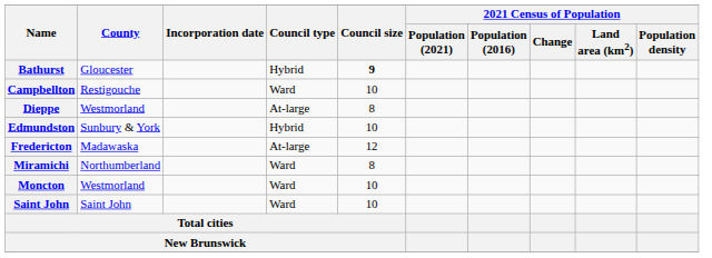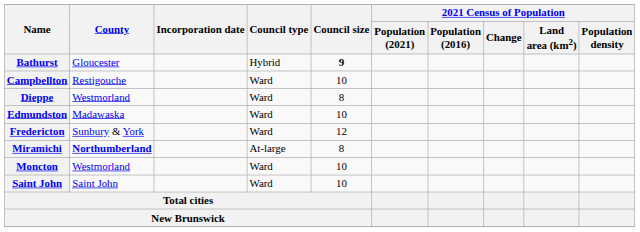 <table class="wikitable sortable">
 <tr>
 </tr>
 <tr>
 <th scope="col" rowspan=2>Name</th>
 <th scope="col" rowspan=2><a href='#'>County</a></th>
 <th scope="col" rowspan=2>Incorporation date</th>
 <th scope="col" rowspan=2>Council type</th>
 <th scope="col" rowspan=2>Council size</th>
 <th scope="colgroup" colspan=5><a href='#'>2021 Census of Population</a></th>
 </tr>
 <tr>
 <th scope="col">Population<br>(2021)</th>
 <th scope="col">Population<br>(2016)</th>
 <th scope="col">Change</th>
 <th scope="col">Land<br>area (km<sup>2</sup>)</th>
 <th scope="col">Population<br>density</th>
 </tr>
 <tr>
 <th scope="row" align="left"><a href='#'>Bathurst</a></th>
 <td><a href='#'>Gloucester</a></td>
 <td></td>
 <td>Hybrid</td>
 <td align=center><strong>9</strong></td>
 <td align=center></td>
 <td align=center></td>
 <td align=center></td>
 <td align=center></td>
 <td align=center></td>
 </tr>
 <tr>
 <th scope="row" align="left"><a href='#'>Campbellton</a></th>
 <td><a href='#'>Restigouche</a></td>
 <td></td>
 <td>Ward</td>
 <td align=center>10</td>
 <td align=center></td>
 <td align=center></td>
 <td align=center></td>
 <td align=center></td>
 <td align=center></td>
 </tr>
 <tr>
 <th scope="row" align="left"><a href='#'>Dieppe</a></th>
 <td><a href='#'>Westmorland</a></td>
 <td></td>
-<td>At-large</td>
+<td>Ward</td>
 <td align=center>8</td>
 <td align=center></td>
 <td align=center></td>
 <td align=center></td>
 <td align=center></td>
 <td align=center></td>
 </tr>
 <tr>
 <th scope="row" align="left"><a href='#'>Edmundston</a></th>
-<td><a href='#'>Sunbury</a> & <a href='#'>York</a></td>
+<td><a href='#'>Madawaska</a></td>
 <td></td>
-<td>Hybrid</td>
+<td>Ward</td>
 <td align=center>10</td>
 <td align=center></td>
 <td align=center></td>
 <td align=center></td>
 <td align=center></td>
 <td align=center></td>
 </tr>
 <tr>
 <th scope="row" align="left"><a href='#'>Fredericton</a></th>
-<td><a href='#'>Madawaska</a></td>
+<td><a href='#'>Sunbury</a> & <a href='#'>York</a></td>
 <td></td>
-<td>At-large</td>
+<td>Ward</td>
 <td align=center>12</td>
 <td align=center></td>
 <td align=center></td>
 <td align=center></td>
 <td align=center></td>
 <td align=center></td>
 </tr>
 <tr>
 <th scope="row" align="left"><a href='#'>Miramichi</a></th>
-<td><a href='#'>Northumberland</a></td>
+<td><strong><a href='#'>Northumberland</a></strong></td>
 <td></td>
-<td>Ward</td>
+<td>At-large</td>
 <td align=center>8</td>
 <td align=center></td>
 <td align=center></td>
 <td align=center></td>
 <td align=center></td>
 <td align=center></td>
 </tr>
 <tr>
 <th scope="row" align="left"><a href='#'>Moncton</a></th>
 <td><a href='#'>Westmorland</a></td>
 <td></td>
 <td>Ward</td>
 <td align=center>10</td>
 <td align=center></td>
 <td align=center></td>
 <td align=center></td>
 <td align=center></td>
 <td align=center></td>
 </tr>
 <tr>
 <th scope="row" align="left"><a href='#'>Saint John</a></th>
 <td><a href='#'>Saint John</a></td>
 <td></td>
 <td>Ward</td>
 <td align=center>10</td>
 <td align=center></td>
 <td align=center></td>
 <td align=center></td>
 <td align=center></td>
 <td align=center></td>
 </tr>
 <tr class="sortbottom" align="center" style="background: #f2f2f2">
 <th scope="row" colspan="5">Total cities</th>
 <td><strong></strong></td>
 <td><strong></strong></td>
 <td></td>
 <td><strong></strong></td>
 <td><strong></strong></td>
 </tr>
 <tr class="sortbottom" align="center" style="background: #f2f2f2">
 <th scope="row" colspan="5">New Brunswick</th>
 <td><strong></strong></td>
 <td><strong></strong></td>
 <td></td>
 <td><strong></strong></td>
 <td><strong></strong></td>
 </tr>
 <tr>
 </tr>
 </table>
